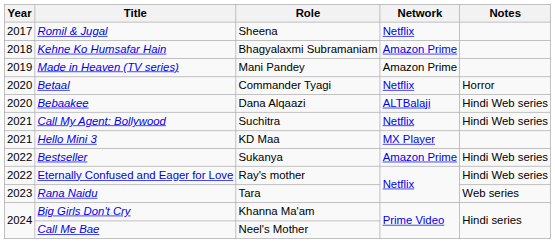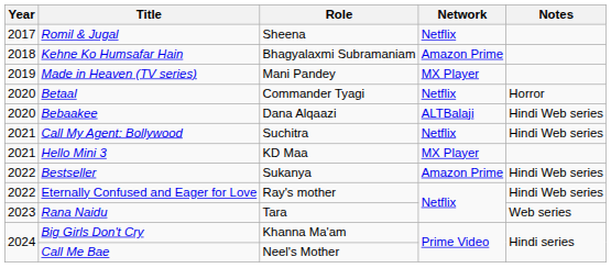 <table class="wikitable">
 <tr>
 <th>Year</th>
 <th>Title</th>
 <th>Role</th>
 <th>Network</th>
 <th>Notes</th>
 </tr>
 <tr>
 <td>2017</td>
 <td><em><a href='#'>Romil & Jugal</a></em></td>
 <td>Sheena</td>
 <td><a href='#'>Netflix</a></td>
 <td></td>
 </tr>
 <tr>
 <td>2018</td>
 <td><em><a href='#'>Kehne Ko Humsafar Hain</a></em></td>
 <td>Bhagyalaxmi Subramaniam</td>
 <td><a href='#'>Amazon Prime</a></td>
 <td></td>
 </tr>
 <tr>
 <td>2019</td>
 <td><em><a href='#'>Made in Heaven (TV series)</a></em></td>
 <td>Mani Pandey</td>
-<td>Amazon Prime</td>
+<td><a href='#'>MX Player</a></td>
 <td></td>
 </tr>
 <tr>
 <td>2020</td>
 <td><em><a href='#'>Betaal</a></em></td>
 <td>Commander Tyagi</td>
 <td><a href='#'>Netflix</a></td>
 <td>Horror</td>
 </tr>
 <tr>
 <td>2020</td>
 <td><em><a href='#'>Bebaakee</a></em></td>
 <td>Dana Alqaazi</td>
 <td><a href='#'>ALTBalaji</a></td>
 <td>Hindi Web series</td>
 </tr>
 <tr>
 <td>2021</td>
 <td><em><a href='#'>Call My Agent: Bollywood</a></em></td>
 <td>Suchitra</td>
 <td><a href='#'>Netflix</a></td>
 <td>Hindi Web series</td>
 </tr>
 <tr>
 <td>2021</td>
 <td><a href='#'><em>Hello Mini 3</em></a></td>
 <td>KD Maa</td>
 <td><a href='#'>MX Player</a></td>
 <td></td>
 </tr>
 <tr>
 <td>2022</td>
 <td><em><a href='#'>Bestseller</a></em></td>
 <td>Sukanya</td>
 <td><a href='#'>Amazon Prime</a></td>
 <td>Hindi Web series</td>
 </tr>
 <tr>
 <td>2022</td>
 <td><a href='#'>Eternally Confused and Eager for Love</a></td>
 <td>Ray's mother</td>
 <td rowspan="2"><a href='#'>Netflix</a></td>
 <td>Hindi Web series</td>
 </tr>
 <tr>
 <td>2023</td>
 <td><em><a href='#'>Rana Naidu</a></em></td>
 <td>Tara</td>
 <td>Web series</td>
 </tr>
 <tr>
 <td rowspan="2">2024</td>
 <td><em><a href='#'>Big Girls Don't Cry</a></em></td>
 <td>Khanna Ma'am</td>
 <td rowspan="2"><a href='#'>Prime Video</a></td>
 <td rowspan="2">Hindi series</td>
 </tr>
 <tr>
 <td><em><a href='#'>Call Me Bae</a></em></td>
 <td>Neel's Mother</td>
 </tr>
 </table>
